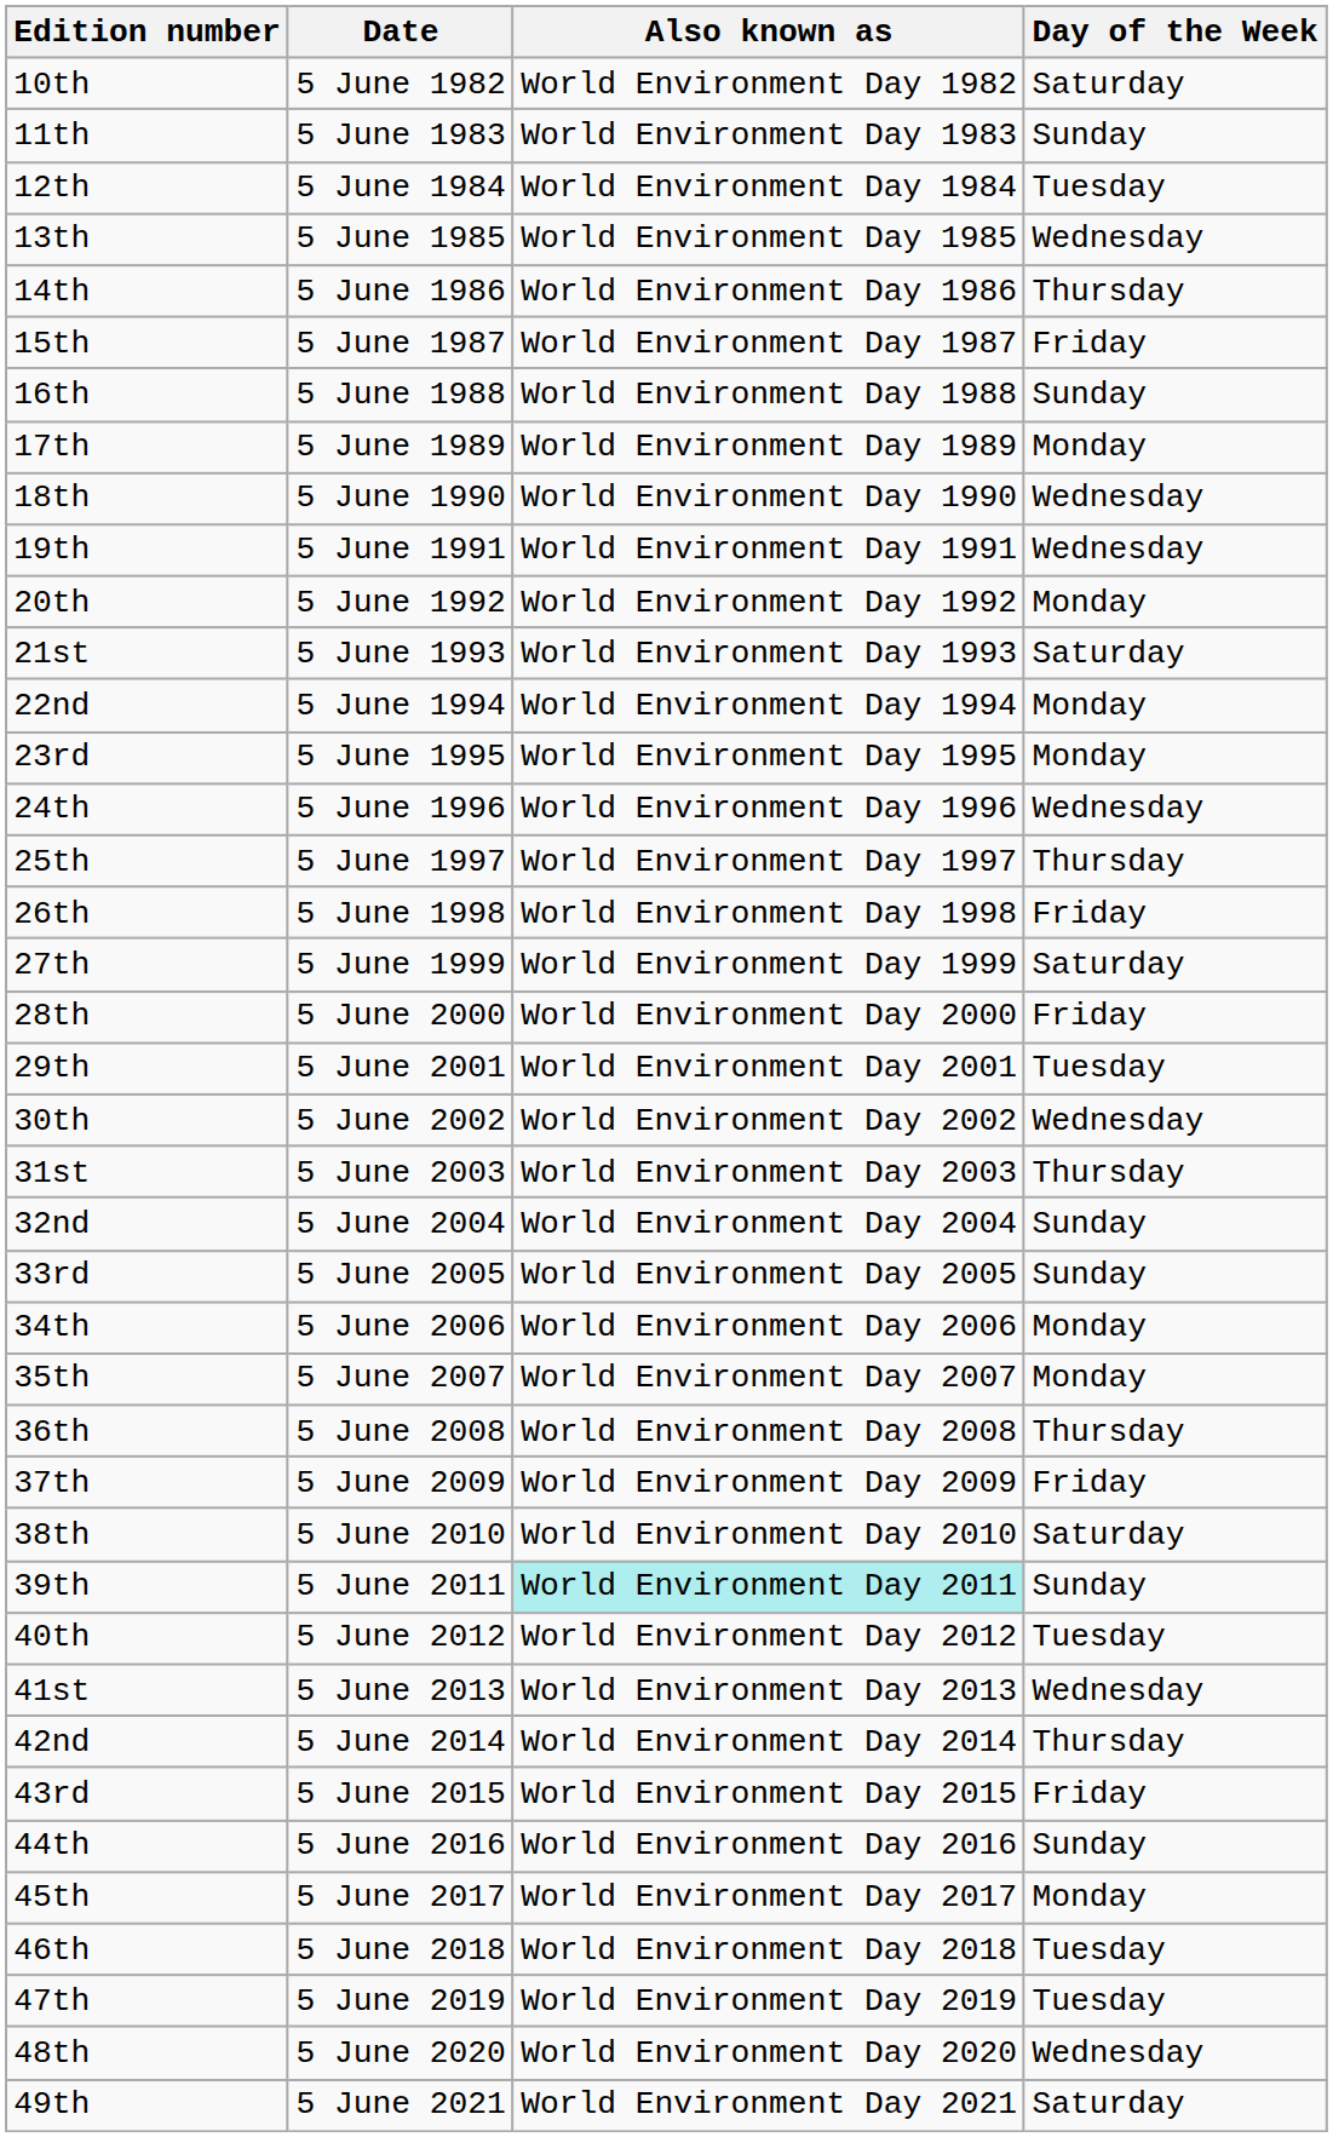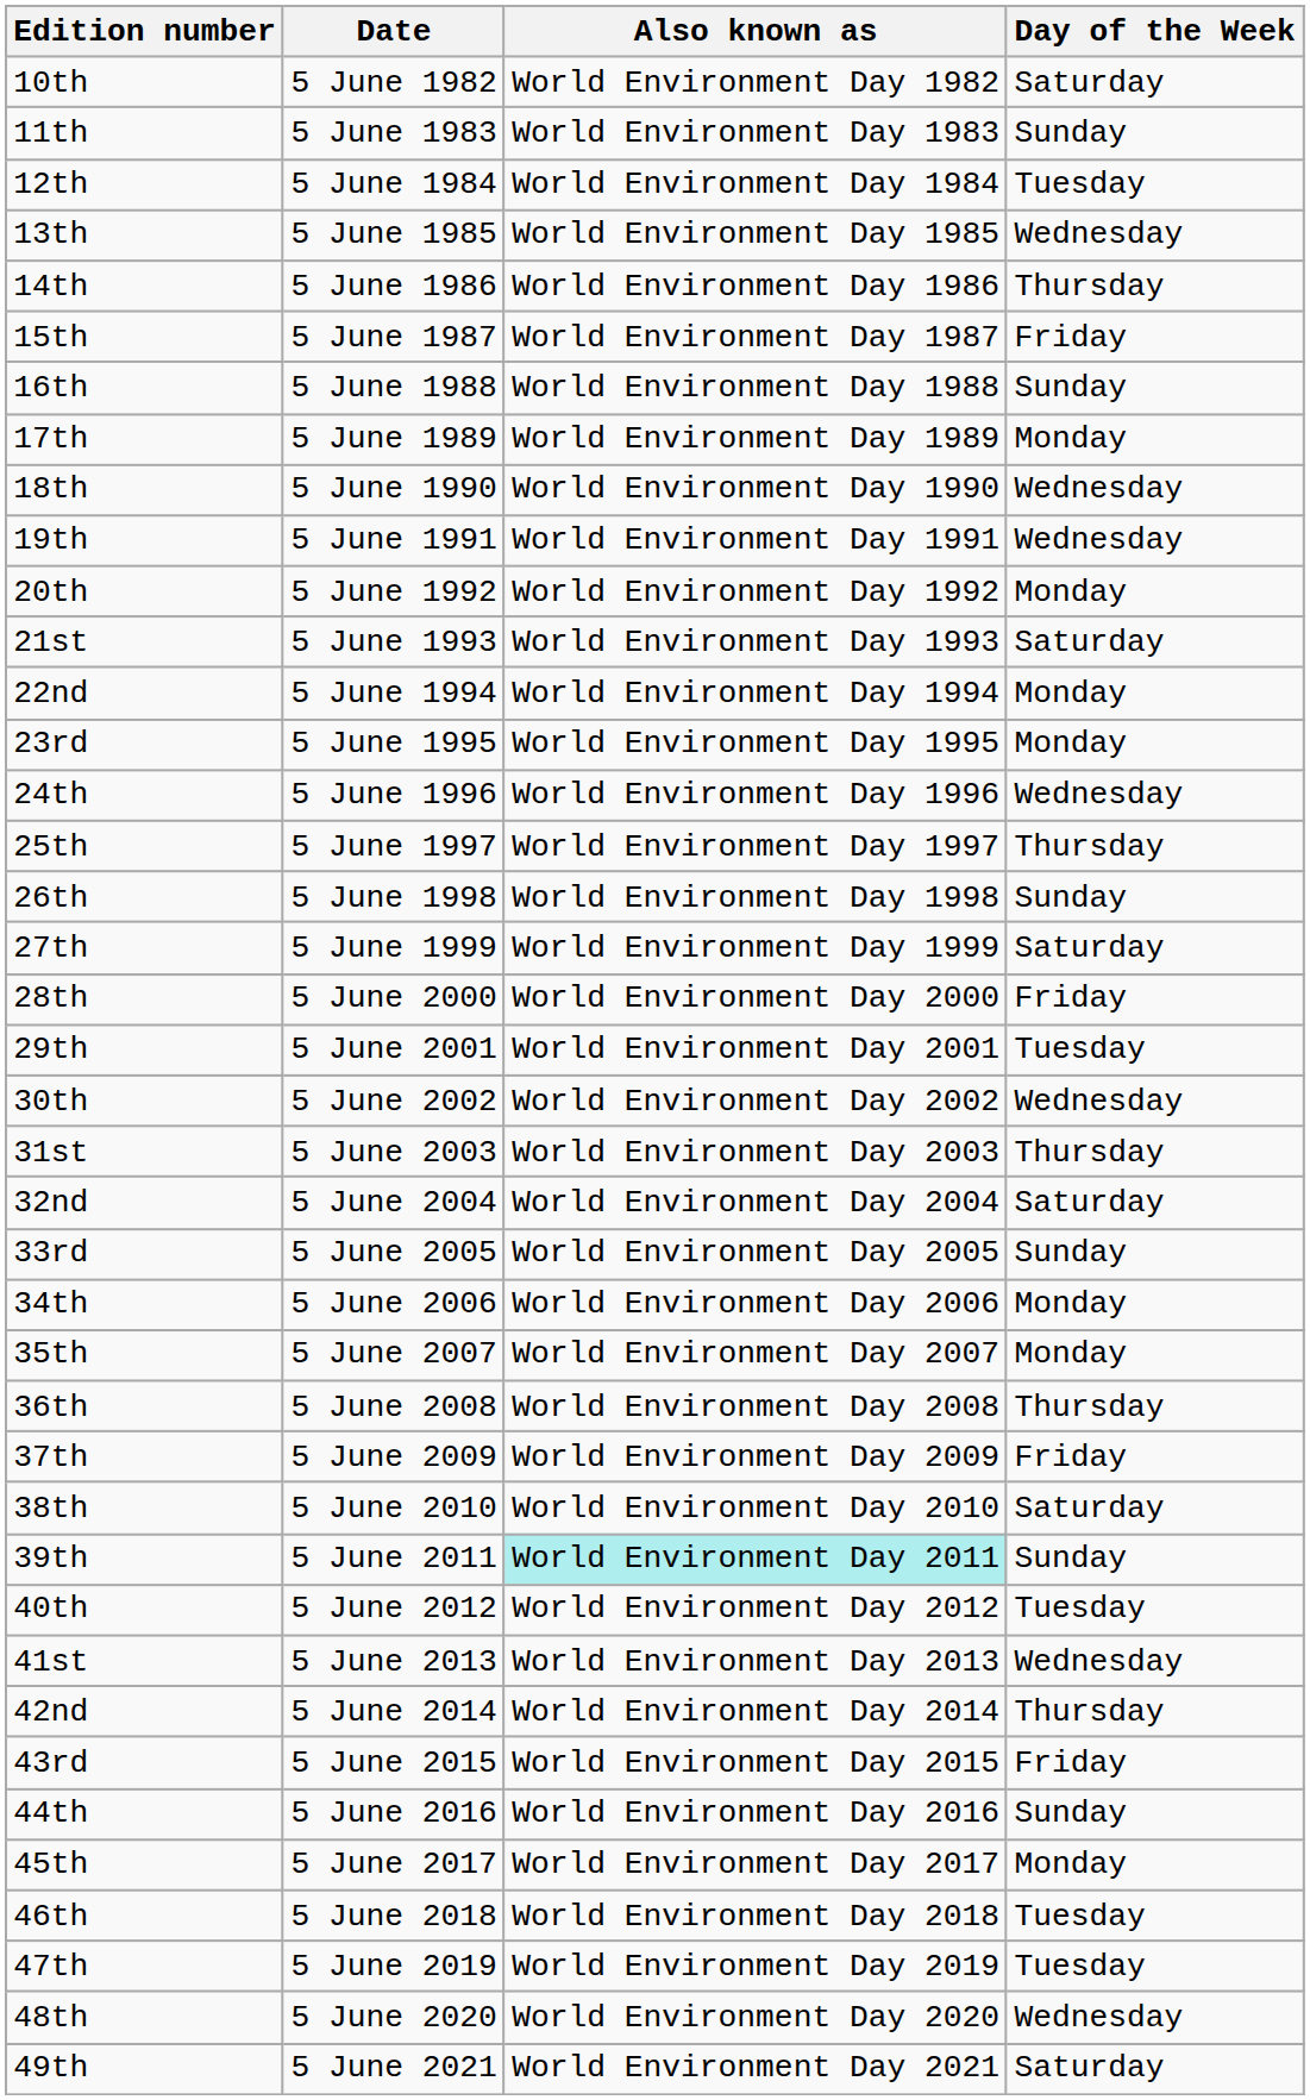 <table class="wikitable sortable">
 <tr>
 <th>Edition number</th>
 <th>Date</th>
 <th>Also known as</th>
 <th>Day of the Week</th>
 </tr>
 <tr>
 <td>10th</td>
 <td>5 June 1982</td>
 <td>World Environment Day 1982</td>
 <td>Saturday</td>
 </tr>
 <tr>
 <td>11th</td>
 <td>5 June 1983</td>
 <td>World Environment Day 1983</td>
 <td>Sunday</td>
 </tr>
 <tr>
 <td>12th</td>
 <td>5 June 1984</td>
 <td>World Environment Day 1984</td>
 <td>Tuesday</td>
 </tr>
 <tr>
 <td>13th</td>
 <td>5 June 1985</td>
 <td>World Environment Day 1985</td>
 <td>Wednesday</td>
 </tr>
 <tr>
 <td>14th</td>
 <td>5 June 1986</td>
 <td>World Environment Day 1986</td>
 <td>Thursday</td>
 </tr>
 <tr>
 <td>15th</td>
 <td>5 June 1987</td>
 <td>World Environment Day 1987</td>
 <td>Friday</td>
 </tr>
 <tr>
 <td>16th</td>
 <td>5 June 1988</td>
 <td>World Environment Day 1988</td>
 <td>Sunday</td>
 </tr>
 <tr>
 <td>17th</td>
 <td>5 June 1989</td>
 <td>World Environment Day 1989</td>
 <td>Monday</td>
 </tr>
 <tr>
 <td>18th</td>
 <td>5 June 1990</td>
 <td>World Environment Day 1990</td>
 <td>Wednesday</td>
 </tr>
 <tr>
 <td>19th</td>
 <td>5 June 1991</td>
 <td>World Environment Day 1991</td>
 <td>Wednesday</td>
 </tr>
 <tr>
 <td>20th</td>
 <td>5 June 1992</td>
 <td>World Environment Day 1992</td>
 <td>Monday</td>
 </tr>
 <tr>
 <td>21st</td>
 <td>5 June 1993</td>
 <td>World Environment Day 1993</td>
 <td>Saturday</td>
 </tr>
 <tr>
 <td>22nd</td>
 <td>5 June 1994</td>
 <td>World Environment Day 1994</td>
 <td>Monday</td>
 </tr>
 <tr>
 <td>23rd</td>
 <td>5 June 1995</td>
 <td>World Environment Day 1995</td>
 <td>Monday</td>
 </tr>
 <tr>
 <td>24th</td>
 <td>5 June 1996</td>
 <td>World Environment Day 1996</td>
 <td>Wednesday</td>
 </tr>
 <tr>
 <td>25th</td>
 <td>5 June 1997</td>
 <td>World Environment Day 1997</td>
 <td>Thursday</td>
 </tr>
 <tr>
 <td>26th</td>
 <td>5 June 1998</td>
 <td>World Environment Day 1998</td>
-<td>Friday</td>
+<td>Sunday</td>
 </tr>
 <tr>
 <td>27th</td>
 <td>5 June 1999</td>
 <td>World Environment Day 1999</td>
 <td>Saturday</td>
 </tr>
 <tr>
 <td>28th</td>
 <td>5 June 2000</td>
 <td>World Environment Day 2000</td>
 <td>Friday</td>
 </tr>
 <tr>
 <td>29th</td>
 <td>5 June 2001</td>
 <td>World Environment Day 2001</td>
 <td>Tuesday</td>
 </tr>
 <tr>
 <td>30th</td>
 <td>5 June 2002</td>
 <td>World Environment Day 2002</td>
 <td>Wednesday</td>
 </tr>
 <tr>
 <td>31st</td>
 <td>5 June 2003</td>
 <td>World Environment Day 2003</td>
 <td>Thursday</td>
 </tr>
 <tr>
 <td>32nd</td>
 <td>5 June 2004</td>
 <td>World Environment Day 2004</td>
-<td>Sunday</td>
+<td>Saturday</td>
 </tr>
 <tr>
 <td>33rd</td>
 <td>5 June 2005</td>
 <td>World Environment Day 2005</td>
 <td>Sunday</td>
 </tr>
 <tr>
 <td>34th</td>
 <td>5 June 2006</td>
 <td>World Environment Day 2006</td>
 <td>Monday</td>
 </tr>
 <tr>
 <td>35th</td>
 <td>5 June 2007</td>
 <td>World Environment Day 2007</td>
 <td>Monday</td>
 </tr>
 <tr>
 <td>36th</td>
 <td>5 June 2008</td>
 <td>World Environment Day 2008</td>
 <td>Thursday</td>
 </tr>
 <tr>
 <td>37th</td>
 <td>5 June 2009</td>
 <td>World Environment Day 2009</td>
 <td>Friday</td>
 </tr>
 <tr>
 <td>38th</td>
 <td>5 June 2010</td>
 <td>World Environment Day 2010</td>
 <td>Saturday</td>
 </tr>
 <tr>
 <td>39th</td>
 <td>5 June 2011</td>
 <td style="background: paleturquoise;">World Environment Day 2011</td>
 <td>Sunday</td>
 </tr>
 <tr>
 <td>40th</td>
 <td>5 June 2012</td>
 <td>World Environment Day 2012</td>
 <td>Tuesday</td>
 </tr>
 <tr>
 <td>41st</td>
 <td>5 June 2013</td>
 <td>World Environment Day 2013</td>
 <td>Wednesday</td>
 </tr>
 <tr>
 <td>42nd</td>
 <td>5 June 2014</td>
 <td>World Environment Day 2014</td>
 <td>Thursday</td>
 </tr>
 <tr>
 <td>43rd</td>
 <td>5 June 2015</td>
 <td>World Environment Day 2015</td>
 <td>Friday</td>
 </tr>
 <tr>
 <td>44th</td>
 <td>5 June 2016</td>
 <td>World Environment Day 2016</td>
 <td>Sunday</td>
 </tr>
 <tr>
 <td>45th</td>
 <td>5 June 2017</td>
 <td>World Environment Day 2017</td>
 <td>Monday</td>
 </tr>
 <tr>
 <td>46th</td>
 <td>5 June 2018</td>
 <td>World Environment Day 2018</td>
 <td>Tuesday</td>
 </tr>
 <tr>
 <td>47th</td>
 <td>5 June 2019</td>
 <td>World Environment Day 2019</td>
 <td>Tuesday</td>
 </tr>
 <tr>
 <td>48th</td>
 <td>5 June 2020</td>
 <td>World Environment Day 2020</td>
 <td>Wednesday</td>
 </tr>
 <tr>
 <td>49th</td>
 <td>5 June 2021</td>
 <td>World Environment Day 2021</td>
 <td>Saturday</td>
 </tr>
 </table>
